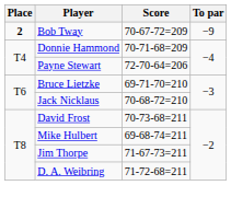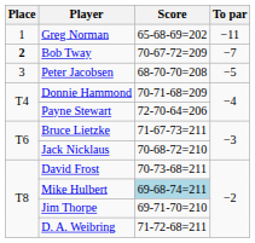 <table class="wikitable">
 <tr>
 <th>Place</th>
 <th>Player</th>
 <th>Score</th>
 <th>To par</th>
 </tr>
 <tr>
+<td align="center">1</td>
+<td> <a href='#'>Greg Norman</a></td>
+<td>65-68-69=202</td>
+<td align="center">−11</td>
+</tr>
+<tr>
 <td align="center"><strong>2</strong></td>
 <td> <a href='#'>Bob Tway</a></td>
 <td>70-67-72=209</td>
-<td align="center">−9</td>
+<td align="center">−7</td>
+</tr>
+<tr>
+<td align="center">3</td>
+<td> <a href='#'>Peter Jacobsen</a></td>
+<td>68-70-70=208</td>
+<td align="center">−5</td>
 </tr>
 <tr>
 <td rowspan=2 align="center">T4</td>
 <td> <a href='#'>Donnie Hammond</a></td>
 <td>70-71-68=209</td>
 <td rowspan=2 align="center">−4</td>
 </tr>
 <tr>
 <td> <a href='#'>Payne Stewart</a></td>
 <td>72-70-64=206</td>
 </tr>
 <tr>
 <td rowspan=2 align="center">T6</td>
 <td> <a href='#'>Bruce Lietzke</a></td>
-<td>69-71-70=210</td>
+<td>71-67-73=211</td>
 <td rowspan=2 align=center>−3</td>
 </tr>
 <tr>
 <td> <a href='#'>Jack Nicklaus</a></td>
 <td>70-68-72=210</td>
 </tr>
 <tr>
 <td rowspan=4 align="center">T8</td>
 <td> <a href='#'>David Frost</a></td>
 <td>70-73-68=211</td>
 <td rowspan=4 align=center>−2</td>
 </tr>
 <tr>
 <td> <a href='#'>Mike Hulbert</a></td>
-<td>69-68-74=211</td>
+<td style="background: lightblue;">69-68-74=211</td>
 </tr>
 <tr>
 <td> <a href='#'>Jim Thorpe</a></td>
-<td>71-67-73=211</td>
+<td>69-71-70=210</td>
 </tr>
 <tr>
 <td> <a href='#'>D. A. Weibring</a></td>
 <td>71-72-68=211</td>
 </tr>
 </table>
